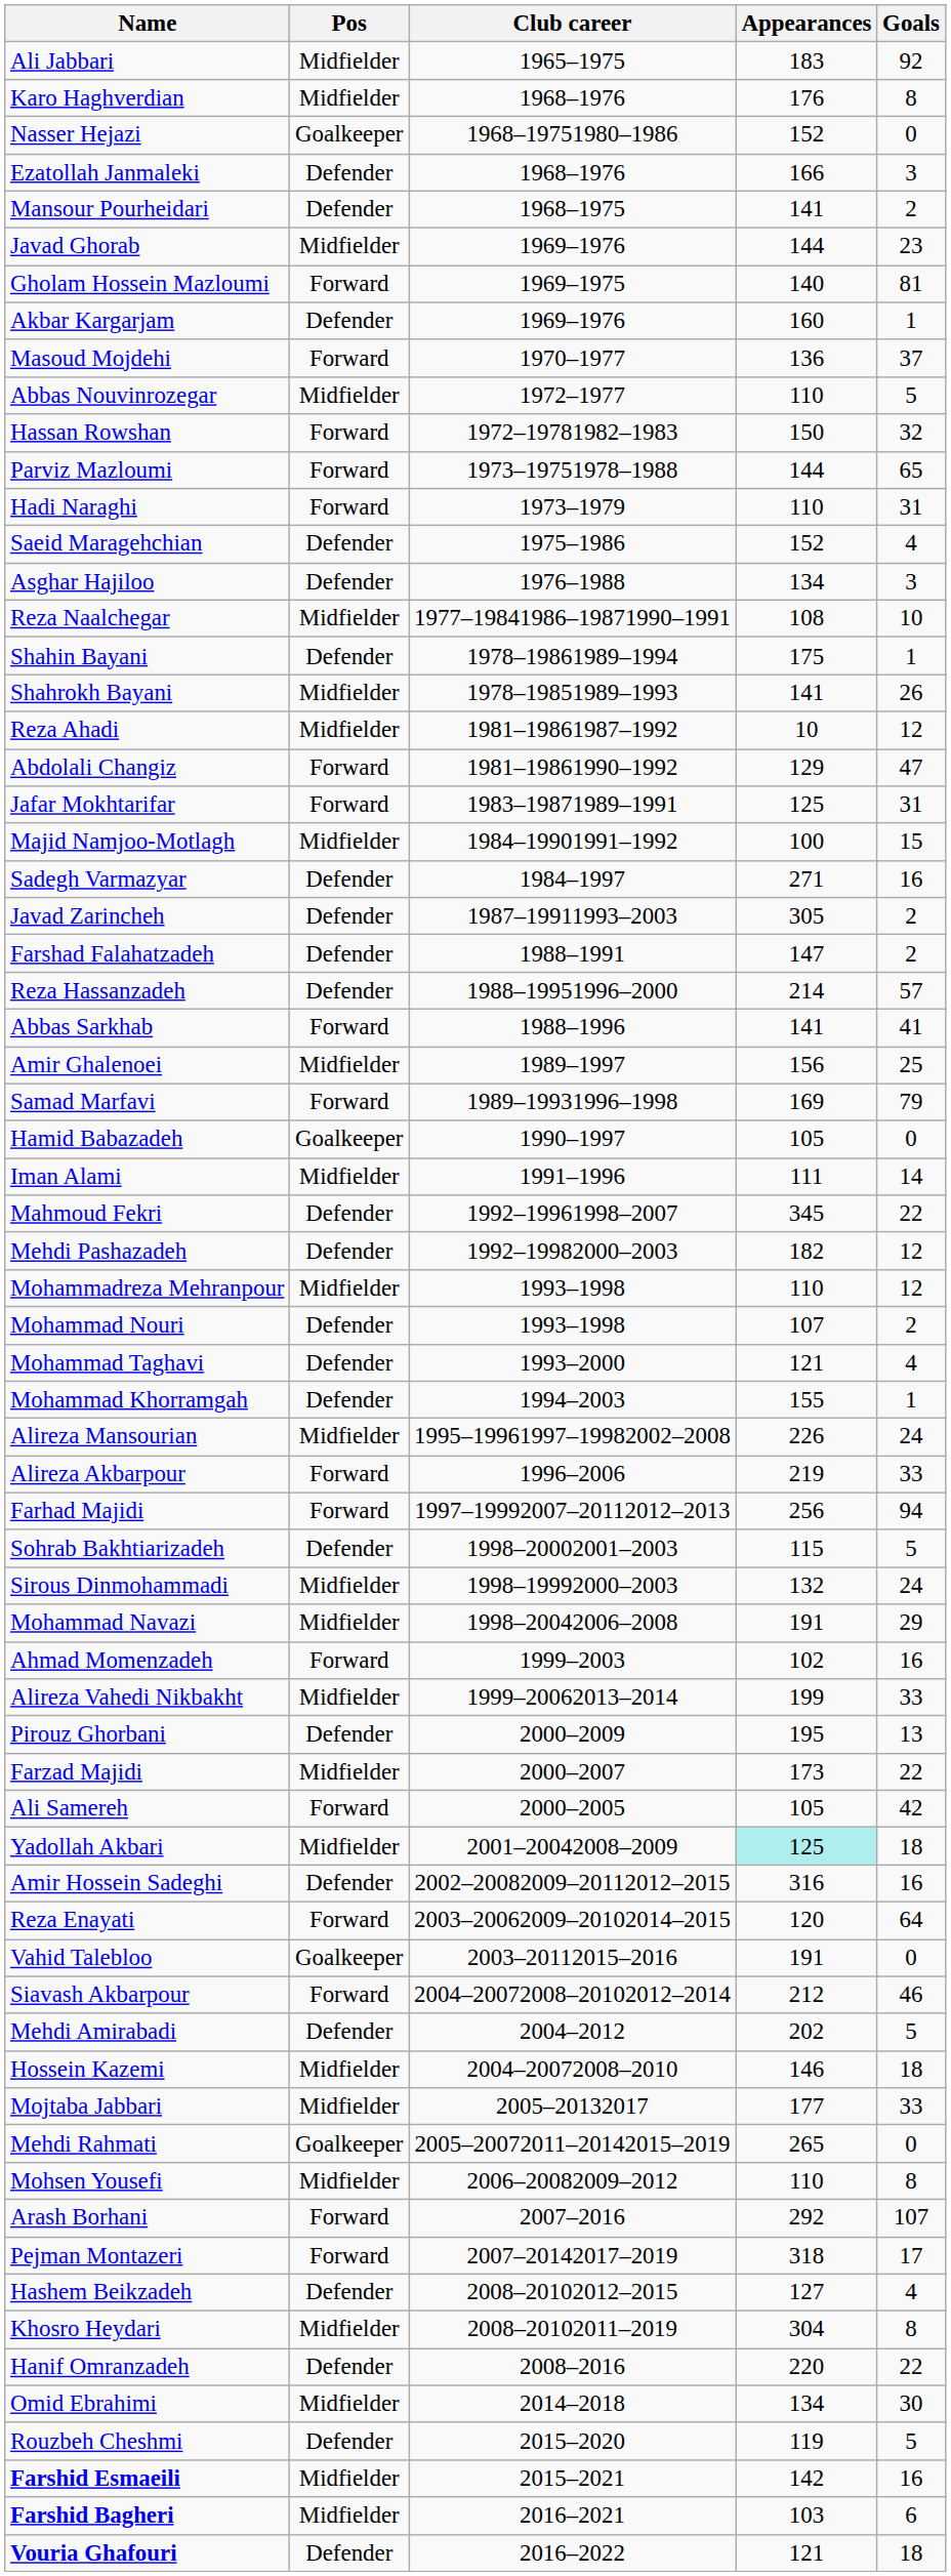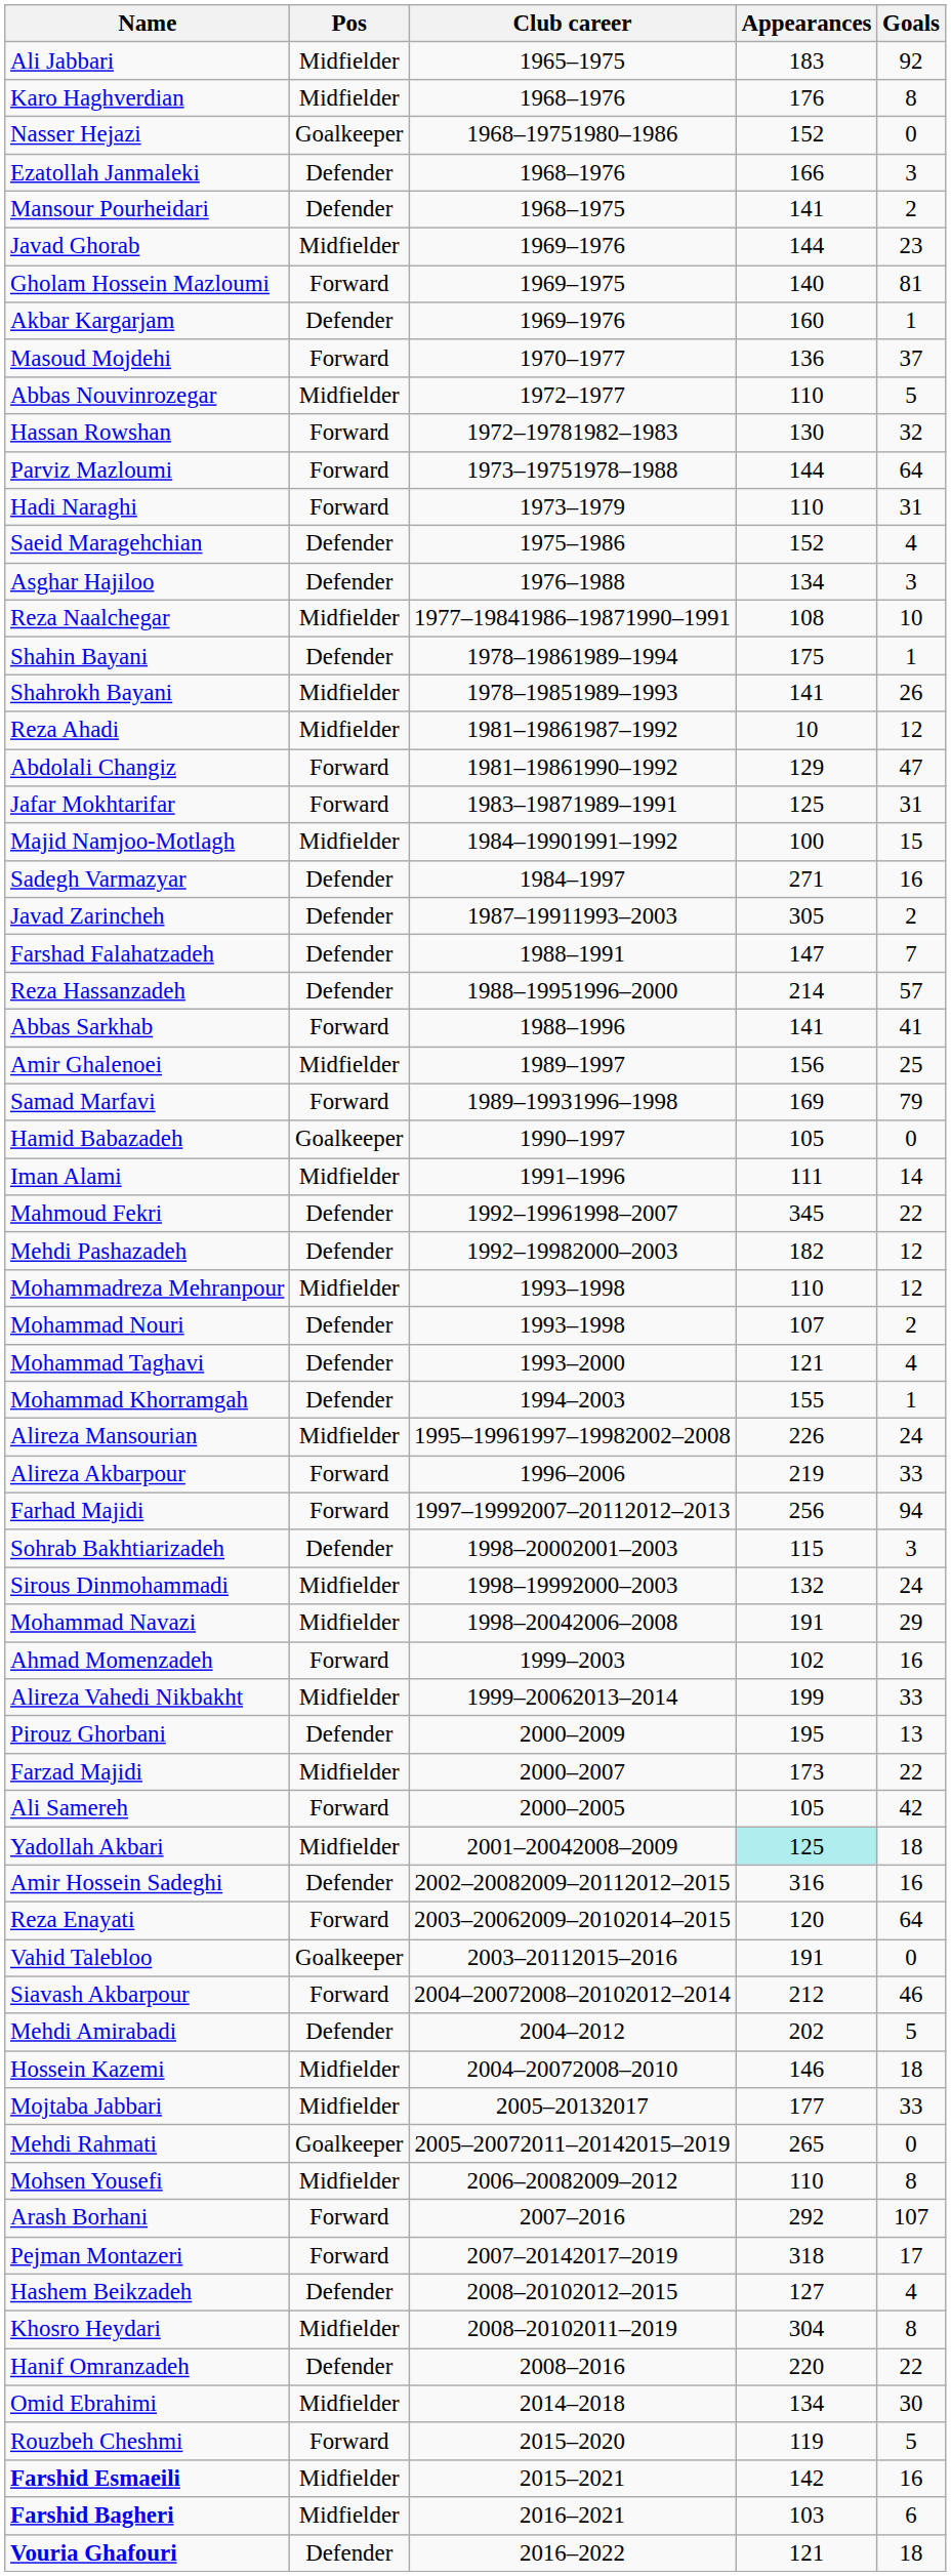 <table class="wikitable sortable" style="text-align: center;">
 <tr>
 <th>Name</th>
 <th>Pos</th>
 <th>Club career</th>
 <th>Appearances</th>
 <th>Goals</th>
 </tr>
 <tr>
 <td style="text-align:left;"><a href='#'>Ali Jabbari</a></td>
 <td>Midfielder</td>
 <td>1965–1975</td>
 <td>183</td>
 <td>92</td>
 </tr>
 <tr>
 <td style="text-align:left;"><a href='#'>Karo Haghverdian</a></td>
 <td>Midfielder</td>
 <td>1968–1976</td>
 <td>176</td>
 <td>8</td>
 </tr>
 <tr>
 <td style="text-align:left;"><a href='#'>Nasser Hejazi</a></td>
 <td>Goalkeeper</td>
 <td>1968–19751980–1986</td>
 <td>152</td>
 <td>0</td>
 </tr>
 <tr>
 <td style="text-align:left;"><a href='#'>Ezatollah Janmaleki</a></td>
 <td>Defender</td>
 <td>1968–1976</td>
 <td>166</td>
 <td>3</td>
 </tr>
 <tr>
 <td style="text-align:left;"><a href='#'>Mansour Pourheidari</a></td>
 <td>Defender</td>
 <td>1968–1975</td>
 <td>141</td>
 <td>2</td>
 </tr>
 <tr>
 <td style="text-align:left;"><a href='#'>Javad Ghorab</a></td>
 <td>Midfielder</td>
 <td>1969–1976</td>
 <td>144</td>
 <td>23</td>
 </tr>
 <tr>
 <td style="text-align:left;"><a href='#'>Gholam Hossein Mazloumi</a></td>
 <td>Forward</td>
 <td>1969–1975</td>
 <td>140</td>
 <td>81</td>
 </tr>
 <tr>
 <td style="text-align:left;"><a href='#'>Akbar Kargarjam</a></td>
 <td>Defender</td>
 <td>1969–1976</td>
 <td>160</td>
 <td>1</td>
 </tr>
 <tr>
 <td style="text-align:left;"><a href='#'>Masoud Mojdehi</a></td>
 <td>Forward</td>
 <td>1970–1977</td>
 <td>136</td>
 <td>37</td>
 </tr>
 <tr>
 <td style="text-align:left;"><a href='#'>Abbas Nouvinrozegar</a></td>
 <td>Midfielder</td>
 <td>1972–1977</td>
 <td>110</td>
 <td>5</td>
 </tr>
 <tr>
 <td style="text-align:left;"><a href='#'>Hassan Rowshan</a></td>
 <td>Forward</td>
 <td>1972–19781982–1983</td>
-<td>150</td>
+<td>130</td>
 <td>32</td>
 </tr>
 <tr>
 <td style="text-align:left;"><a href='#'>Parviz Mazloumi</a></td>
 <td>Forward</td>
 <td>1973–19751978–1988</td>
 <td>144</td>
-<td>65</td>
+<td>64</td>
 </tr>
 <tr>
 <td style="text-align:left;"><a href='#'>Hadi Naraghi</a></td>
 <td>Forward</td>
 <td>1973–1979</td>
 <td>110</td>
 <td>31</td>
 </tr>
 <tr>
 <td style="text-align:left;"><a href='#'>Saeid Maragehchian</a></td>
 <td>Defender</td>
 <td>1975–1986</td>
 <td>152</td>
 <td>4</td>
 </tr>
 <tr>
 <td style="text-align:left;"><a href='#'>Asghar Hajiloo</a></td>
 <td>Defender</td>
 <td>1976–1988</td>
 <td>134</td>
 <td>3</td>
 </tr>
 <tr>
 <td style="text-align:left;"><a href='#'>Reza Naalchegar</a></td>
 <td>Midfielder</td>
 <td>1977–19841986–19871990–1991</td>
 <td>108</td>
 <td>10</td>
 </tr>
 <tr>
 <td style="text-align:left;"><a href='#'>Shahin Bayani</a></td>
 <td>Defender</td>
 <td>1978–19861989–1994</td>
 <td>175</td>
 <td>1</td>
 </tr>
 <tr>
 <td style="text-align:left;"><a href='#'>Shahrokh Bayani</a></td>
 <td>Midfielder</td>
 <td>1978–19851989–1993</td>
 <td>141</td>
 <td>26</td>
 </tr>
 <tr>
 <td style="text-align:left;"><a href='#'>Reza Ahadi</a></td>
 <td>Midfielder</td>
 <td>1981–19861987–1992</td>
 <td>10</td>
 <td>12</td>
 </tr>
 <tr>
 <td style="text-align:left;"><a href='#'>Abdolali Changiz</a></td>
 <td>Forward</td>
 <td>1981–19861990–1992</td>
 <td>129</td>
 <td>47</td>
 </tr>
 <tr>
 <td style="text-align:left;"><a href='#'>Jafar Mokhtarifar</a></td>
 <td>Forward</td>
 <td>1983–19871989–1991</td>
 <td>125</td>
 <td>31</td>
 </tr>
 <tr>
 <td style="text-align:left;"><a href='#'>Majid Namjoo-Motlagh</a></td>
 <td>Midfielder</td>
 <td>1984–19901991–1992</td>
 <td>100</td>
 <td>15</td>
 </tr>
 <tr>
 <td style="text-align:left;"><a href='#'>Sadegh Varmazyar</a></td>
 <td>Defender</td>
 <td>1984–1997</td>
 <td>271</td>
 <td>16</td>
 </tr>
 <tr>
 <td style="text-align:left;"><a href='#'>Javad Zarincheh</a></td>
 <td>Defender</td>
 <td>1987–19911993–2003</td>
 <td>305</td>
 <td>2</td>
 </tr>
 <tr>
 <td style="text-align:left;"><a href='#'>Farshad Falahatzadeh</a></td>
 <td>Defender</td>
 <td>1988–1991</td>
 <td>147</td>
-<td>2</td>
+<td>7</td>
 </tr>
 <tr>
 <td style="text-align:left;"><a href='#'>Reza Hassanzadeh</a></td>
 <td>Defender</td>
 <td>1988–19951996–2000</td>
 <td>214</td>
 <td>57</td>
 </tr>
 <tr>
 <td style="text-align:left;"><a href='#'>Abbas Sarkhab</a></td>
 <td>Forward</td>
 <td>1988–1996</td>
 <td>141</td>
 <td>41</td>
 </tr>
 <tr>
 <td style="text-align:left;"><a href='#'>Amir Ghalenoei</a></td>
 <td>Midfielder</td>
 <td>1989–1997</td>
 <td>156</td>
 <td>25</td>
 </tr>
 <tr>
 <td style="text-align:left;"><a href='#'>Samad Marfavi</a></td>
 <td>Forward</td>
 <td>1989–19931996–1998</td>
 <td>169</td>
 <td>79</td>
 </tr>
 <tr>
 <td style="text-align:left;"><a href='#'>Hamid Babazadeh</a></td>
 <td>Goalkeeper</td>
 <td>1990–1997</td>
 <td>105</td>
 <td>0</td>
 </tr>
 <tr>
 <td style="text-align:left;"><a href='#'>Iman Alami</a></td>
 <td>Midfielder</td>
 <td>1991–1996</td>
 <td>111</td>
 <td>14</td>
 </tr>
 <tr>
 <td style="text-align:left;"><a href='#'>Mahmoud Fekri</a></td>
 <td>Defender</td>
 <td>1992–19961998–2007</td>
 <td>345</td>
 <td>22</td>
 </tr>
 <tr>
 <td style="text-align:left;"><a href='#'>Mehdi Pashazadeh</a></td>
 <td>Defender</td>
 <td>1992–19982000–2003</td>
 <td>182</td>
 <td>12</td>
 </tr>
 <tr>
 <td style="text-align:left;"><a href='#'>Mohammadreza Mehranpour</a></td>
 <td>Midfielder</td>
 <td>1993–1998</td>
 <td>110</td>
 <td>12</td>
 </tr>
 <tr>
 <td style="text-align:left;"><a href='#'>Mohammad Nouri</a></td>
 <td>Defender</td>
 <td>1993–1998</td>
 <td>107</td>
 <td>2</td>
 </tr>
 <tr>
 <td style="text-align:left;"><a href='#'>Mohammad Taghavi</a></td>
 <td>Defender</td>
 <td>1993–2000</td>
 <td>121</td>
 <td>4</td>
 </tr>
 <tr>
 <td style="text-align:left;"><a href='#'>Mohammad Khorramgah</a></td>
 <td>Defender</td>
 <td>1994–2003</td>
 <td>155</td>
 <td>1</td>
 </tr>
 <tr>
 <td style="text-align:left;"><a href='#'>Alireza Mansourian</a></td>
 <td>Midfielder</td>
 <td>1995–19961997–19982002–2008</td>
 <td>226</td>
 <td>24</td>
 </tr>
 <tr>
 <td style="text-align:left;"><a href='#'>Alireza Akbarpour</a></td>
 <td>Forward</td>
 <td>1996–2006</td>
 <td>219</td>
 <td>33</td>
 </tr>
 <tr>
 <td style="text-align:left;"><a href='#'>Farhad Majidi</a></td>
 <td>Forward</td>
 <td>1997–19992007–20112012–2013</td>
 <td>256</td>
 <td>94</td>
 </tr>
 <tr>
 <td style="text-align:left;"><a href='#'>Sohrab Bakhtiarizadeh</a></td>
 <td>Defender</td>
 <td>1998–20002001–2003</td>
 <td>115</td>
-<td>5</td>
+<td>3</td>
 </tr>
 <tr>
 <td style="text-align:left;"><a href='#'>Sirous Dinmohammadi</a></td>
 <td>Midfielder</td>
 <td>1998–19992000–2003</td>
 <td>132</td>
 <td>24</td>
 </tr>
 <tr>
 <td style="text-align:left;"><a href='#'>Mohammad Navazi</a></td>
 <td>Midfielder</td>
 <td>1998–20042006–2008</td>
 <td>191</td>
 <td>29</td>
 </tr>
 <tr>
 <td style="text-align:left;"><a href='#'>Ahmad Momenzadeh</a></td>
 <td>Forward</td>
 <td>1999–2003</td>
 <td>102</td>
 <td>16</td>
 </tr>
 <tr>
 <td style="text-align:left;"><a href='#'>Alireza Vahedi Nikbakht</a></td>
 <td>Midfielder</td>
 <td>1999–20062013–2014</td>
 <td>199</td>
 <td>33</td>
 </tr>
 <tr>
 <td style="text-align:left;"><a href='#'>Pirouz Ghorbani</a></td>
 <td>Defender</td>
 <td>2000–2009</td>
 <td>195</td>
 <td>13</td>
 </tr>
 <tr>
 <td style="text-align:left;"><a href='#'>Farzad Majidi</a></td>
 <td>Midfielder</td>
 <td>2000–2007</td>
 <td>173</td>
 <td>22</td>
 </tr>
 <tr>
 <td style="text-align:left;"><a href='#'>Ali Samereh</a></td>
 <td>Forward</td>
 <td>2000–2005</td>
 <td>105</td>
 <td>42</td>
 </tr>
 <tr>
 <td style="text-align:left;"><a href='#'>Yadollah Akbari</a></td>
 <td>Midfielder</td>
 <td>2001–20042008–2009</td>
 <td style="background: paleturquoise;">125</td>
 <td>18</td>
 </tr>
 <tr>
 <td style="text-align:left;"><a href='#'>Amir Hossein Sadeghi</a></td>
 <td>Defender</td>
 <td>2002–20082009–20112012–2015</td>
 <td>316</td>
 <td>16</td>
 </tr>
 <tr>
 <td style="text-align:left;"><a href='#'>Reza Enayati</a></td>
 <td>Forward</td>
 <td>2003–20062009–20102014–2015</td>
 <td>120</td>
 <td>64</td>
 </tr>
 <tr>
 <td style="text-align:left;"><a href='#'>Vahid Talebloo</a></td>
 <td>Goalkeeper</td>
 <td>2003–20112015–2016</td>
 <td>191</td>
 <td>0</td>
 </tr>
 <tr>
 <td style="text-align:left;"><a href='#'>Siavash Akbarpour</a></td>
 <td>Forward</td>
 <td>2004–20072008–20102012–2014</td>
 <td>212</td>
 <td>46</td>
 </tr>
 <tr>
 <td style="text-align:left;"><a href='#'>Mehdi Amirabadi</a></td>
 <td>Defender</td>
 <td>2004–2012</td>
 <td>202</td>
 <td>5</td>
 </tr>
 <tr>
 <td style="text-align:left;"><a href='#'>Hossein Kazemi</a></td>
 <td>Midfielder</td>
 <td>2004–20072008–2010</td>
 <td>146</td>
 <td>18</td>
 </tr>
 <tr>
 <td style="text-align:left;"><a href='#'>Mojtaba Jabbari</a></td>
 <td>Midfielder</td>
 <td>2005–20132017</td>
 <td>177</td>
 <td>33</td>
 </tr>
 <tr>
 <td style="text-align:left;"><a href='#'>Mehdi Rahmati</a></td>
 <td>Goalkeeper</td>
 <td>2005–20072011–20142015–2019</td>
 <td>265</td>
 <td>0</td>
 </tr>
 <tr>
 <td style="text-align:left;"><a href='#'>Mohsen Yousefi</a></td>
 <td>Midfielder</td>
 <td>2006–20082009–2012</td>
 <td>110</td>
 <td>8</td>
 </tr>
 <tr>
 <td style="text-align:left;"><a href='#'>Arash Borhani</a></td>
 <td>Forward</td>
 <td>2007–2016</td>
 <td>292</td>
 <td>107</td>
 </tr>
 <tr>
 <td style="text-align:left;"><a href='#'>Pejman Montazeri</a></td>
 <td>Forward</td>
 <td>2007–20142017–2019</td>
 <td>318</td>
 <td>17</td>
 </tr>
 <tr>
 <td style="text-align:left;"><a href='#'>Hashem Beikzadeh</a></td>
 <td>Defender</td>
 <td>2008–20102012–2015</td>
 <td>127</td>
 <td>4</td>
 </tr>
 <tr>
 <td style="text-align:left;"><a href='#'>Khosro Heydari</a></td>
 <td>Midfielder</td>
 <td>2008–20102011–2019</td>
 <td>304</td>
 <td>8</td>
 </tr>
 <tr>
 <td style="text-align:left;"><a href='#'>Hanif Omranzadeh</a></td>
 <td>Defender</td>
 <td>2008–2016</td>
 <td>220</td>
 <td>22</td>
 </tr>
 <tr>
 <td style="text-align:left;"><a href='#'>Omid Ebrahimi</a></td>
 <td>Midfielder</td>
 <td>2014–2018</td>
 <td>134</td>
 <td>30</td>
 </tr>
 <tr>
 <td style="text-align:left;"><a href='#'>Rouzbeh Cheshmi</a></td>
-<td>Defender</td>
+<td>Forward</td>
 <td>2015–2020</td>
 <td>119</td>
 <td>5</td>
 </tr>
 <tr>
 <td style="text-align:left;"><strong><a href='#'>Farshid Esmaeili</a></strong></td>
 <td>Midfielder</td>
 <td>2015–2021</td>
 <td>142</td>
 <td>16</td>
 </tr>
 <tr>
 <td style="text-align:left;"><strong><a href='#'>Farshid Bagheri</a></strong></td>
 <td>Midfielder</td>
 <td>2016–2021</td>
 <td>103</td>
 <td>6</td>
 </tr>
 <tr>
 <td style="text-align:left;"><strong><a href='#'>Vouria Ghafouri</a></strong></td>
 <td>Defender</td>
 <td>2016–2022</td>
 <td>121</td>
 <td>18</td>
 </tr>
 </table>
